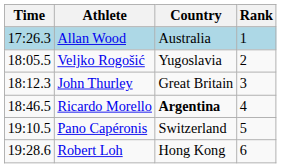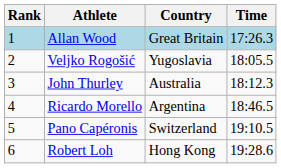 <table class="wikitable">
 <tr>
-<th>Time</th>
+<th>Rank</th>
 <th>Athlete</th>
 <th>Country</th>
-<th>Rank</th>
+<th>Time</th>
 </tr>
 <tr bgcolor=lightblue>
+<td>1</td>
+<td><a href='#'>Allan Wood</a></td>
+<td>Great Britain</td>
 <td>17:26.3</td>
-<td><a href='#'>Allan Wood</a></td>
-<td>Australia</td>
-<td>1</td>
 </tr>
 <tr>
-<td>18:05.5</td>
+<td>2</td>
 <td><a href='#'>Veljko Rogošić</a></td>
 <td>Yugoslavia</td>
-<td>2</td>
+<td>18:05.5</td>
 </tr>
 <tr>
+<td>3</td>
+<td><a href='#'>John Thurley</a></td>
+<td>Australia</td>
 <td>18:12.3</td>
-<td><a href='#'>John Thurley</a></td>
-<td>Great Britain</td>
-<td>3</td>
 </tr>
 <tr>
+<td>4</td>
+<td><a href='#'>Ricardo Morello</a></td>
+<td>Argentina</td>
 <td>18:46.5</td>
-<td><a href='#'>Ricardo Morello</a></td>
-<td><strong>Argentina</strong></td>
-<td>4</td>
 </tr>
 <tr>
-<td>19:10.5</td>
+<td>5</td>
 <td><a href='#'>Pano Capéronis</a></td>
 <td>Switzerland</td>
-<td>5</td>
+<td>19:10.5</td>
 </tr>
 <tr>
-<td>19:28.6</td>
+<td>6</td>
 <td><a href='#'>Robert Loh</a></td>
 <td>Hong Kong</td>
-<td>6</td>
+<td>19:28.6</td>
 </tr>
 </table>
